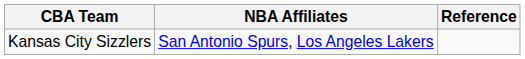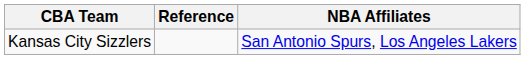 <table class="wikitable">
 <tr>
 <th>CBA Team</th>
+<th>Reference</th>
 <th>NBA Affiliates</th>
-<th>Reference</th>
 </tr>
 <tr>
 <td>Kansas City Sizzlers</td>
+<td></td>
 <td><a href='#'>San Antonio Spurs</a>, <a href='#'>Los Angeles Lakers</a></td>
-<td></td>
 </tr>
 </table>
